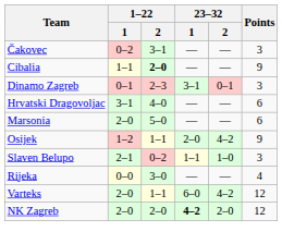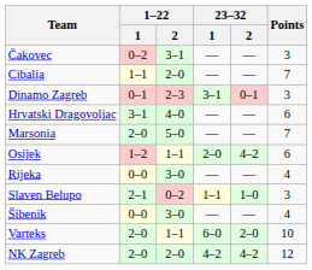 <table class="wikitable" style="text-align:center">
 <tr>
 <th rowspan=2>Team</th>
 <th colspan=2>1–22</th>
 <th colspan=2>23–32</th>
 <th rowspan=2>Points</th>
 </tr>
 <tr>
 <th width=40>1</th>
 <th width=40>2</th>
 <th width=40>1</th>
 <th width=40>2</th>
 </tr>
 <tr>
 <td align=left><a href='#'>Čakovec</a></td>
 <td bgcolor=#FFCCCC>0–2</td>
 <td bgcolor="#ddffdd">3–1</td>
 <td>—</td>
 <td>—</td>
 <td>3</td>
 </tr>
 <tr>
 <td align=left><a href='#'>Cibalia</a></td>
 <td bgcolor="#ffffdd">1–1</td>
-<td bgcolor="#ddffdd"><strong>2–0</strong></td>
+<td bgcolor="#ddffdd">2–0</td>
 <td>—</td>
 <td>—</td>
-<td>9</td>
+<td>7</td>
 </tr>
 <tr>
 <td align=left><a href='#'>Dinamo Zagreb</a></td>
 <td bgcolor="#FFCCCC">0–1</td>
 <td bgcolor=#FFCCCC>2–3</td>
 <td bgcolor="#ddffdd">3–1</td>
 <td bgcolor="#FFCCCC">0–1</td>
 <td>3</td>
 </tr>
 <tr>
 <td align=left><a href='#'>Hrvatski Dragovoljac</a></td>
 <td bgcolor="#ddffdd">3–1</td>
 <td bgcolor="#ddffdd">4–0</td>
 <td>—</td>
 <td>—</td>
 <td>6</td>
 </tr>
 <tr>
 <td align=left><a href='#'>Marsonia</a></td>
 <td bgcolor="#ddffdd">2–0</td>
 <td bgcolor="#ddffdd">5–0</td>
 <td>—</td>
 <td>—</td>
-<td>6</td>
+<td>7</td>
 </tr>
 <tr>
 <td align=left><a href='#'>Osijek</a></td>
 <td bgcolor=#FFCCCC>1–2</td>
 <td bgcolor="#ffffdd">1–1</td>
 <td bgcolor="#ddffdd">2–0</td>
 <td bgcolor="#ddffdd">4–2</td>
-<td>9</td>
+<td>6</td>
+</tr>
+<tr>
+<td align=left><a href='#'>Rijeka</a></td>
+<td bgcolor="#ffffdd">0–0</td>
+<td bgcolor="#ddffdd">3–0</td>
+<td>—</td>
+<td>—</td>
+<td>4</td>
 </tr>
 <tr>
 <td align=left><a href='#'>Slaven Belupo</a></td>
 <td bgcolor="#ddffdd">2–1</td>
 <td bgcolor=#FFCCCC>0–2</td>
 <td bgcolor="#ffffdd">1–1</td>
 <td bgcolor="#ddffdd">1–0</td>
 <td>3</td>
 </tr>
 <tr>
-<td align=left><a href='#'>Rijeka</a></td>
+<td align=left><a href='#'>Šibenik</a></td>
 <td bgcolor="#ffffdd">0–0</td>
 <td bgcolor="#ddffdd">3–0</td>
 <td>—</td>
 <td>—</td>
 <td>4</td>
 </tr>
 <tr>
 <td align=left><a href='#'>Varteks</a></td>
 <td bgcolor="#ddffdd">2–0</td>
 <td bgcolor="#ffffdd">1–1</td>
 <td bgcolor="#ddffdd">6–0</td>
-<td bgcolor="#ddffdd">4–2</td>
-<td>12</td>
+<td bgcolor="#ddffdd">2–0</td>
+<td>10</td>
 </tr>
 <tr>
 <td align=left><a href='#'>NK Zagreb</a></td>
 <td bgcolor="#ddffdd">2–0</td>
 <td bgcolor="#ddffdd">2–0</td>
-<td bgcolor="#ddffdd"><strong>4–2</strong></td>
-<td bgcolor="#ddffdd">2–0</td>
+<td bgcolor="#ddffdd">4–2</td>
+<td bgcolor="#ddffdd">4–2</td>
 <td>12</td>
 </tr>
 </table>
